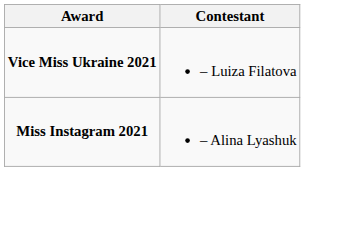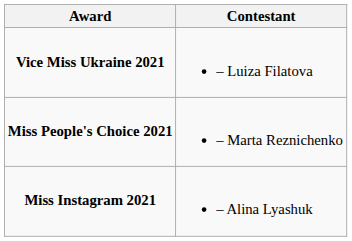 <table class="wikitable">
 <tr>
 <th>Award</th>
 <th>Contestant</th>
 </tr>
 <tr>
 <td style="text-align: center;"><strong>Vice Miss Ukraine 2021</strong></td>
 <td><br><ul><li><strong></strong> – Luiza Filatova</li></ul></td>
 </tr>
 <tr>
+<td style="text-align: center;"><strong>Miss People's Choice 2021</strong></td>
+<td><br><ul><li><strong></strong> – Marta Reznichenko</li></ul></td>
+</tr>
+<tr>
 <td style="text-align: center;"><strong>Miss Instagram 2021</strong></td>
 <td><br><ul><li><strong></strong> – Alina Lyashuk</li></ul></td>
 </tr>
 </table>
